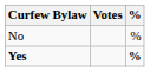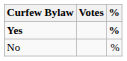 <table class="wikitable">
 <tr>
 <th>Curfew Bylaw</th>
 <th>Votes</th>
 <th>%</th>
 </tr>
 <tr>
+<td><strong>Yes</strong></td>
+<td align="right"></td>
+<td align="right"><strong>%</strong></td>
+</tr>
+<tr>
 <td>No</td>
 <td align="right"></td>
 <td align="right">%</td>
 </tr>
-<tr>
-<td><strong>Yes</strong></td>
-<td align="right"></td>
-<td align="right"><strong>%</strong></td>
-</tr>
 </table>
